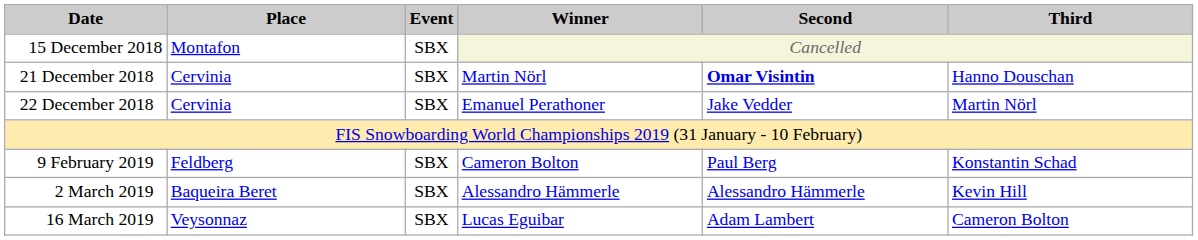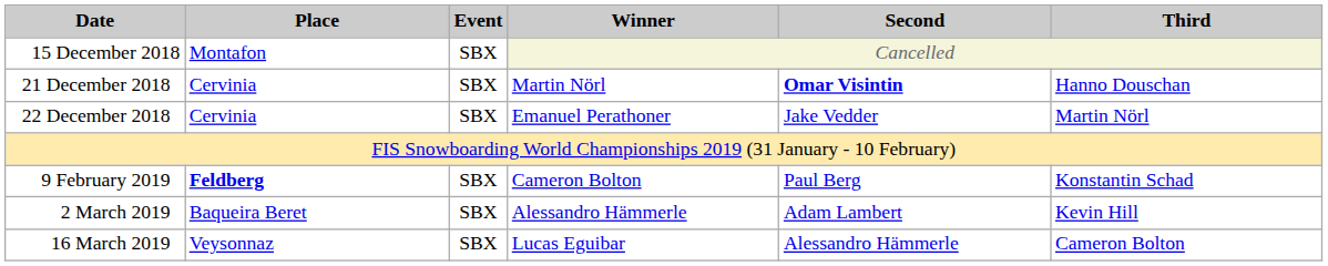 <table class="wikitable plainrowheaders" style="background:#fff; font-size:86%; line-height:16px; border:grey solid 1px; border-collapse:collapse;">
 <tr>
 <th scope="col" style="background:#ccc; width:120px;">Date</th>
 <th scope="col" style="background:#ccc; width:180px;">Place</th>
 <th scope="col" style="background:#ccc; width:30px;">Event</th>
 <th scope="col" style="background:#ccc; width:185px;">Winner</th>
 <th scope="col" style="background:#ccc; width:185px;">Second</th>
 <th scope="col" style="background:#ccc; width:185px;">Third</th>
 </tr>
 <tr>
 <td align="right">15 December 2018</td>
 <td> <a href='#'>Montafon</a></td>
 <td align="center">SBX</td>
 <td colspan=5 align=center bgcolor="F5F5DC" style=color:#696969><em>Cancelled</em></td>
 </tr>
 <tr>
 <td align="right">21 December   2018  </td>
 <td> <a href='#'>Cervinia</a></td>
 <td align="center">SBX</td>
 <td> <a href='#'>Martin Nörl</a></td>
 <td><strong> <a href='#'>Omar Visintin</a></strong></td>
 <td> <a href='#'>Hanno Douschan</a></td>
 </tr>
 <tr>
 <td align="right">22 December 2018  </td>
 <td> <a href='#'>Cervinia</a></td>
 <td align="center">SBX</td>
 <td> <a href='#'>Emanuel Perathoner</a></td>
 <td> <a href='#'>Jake Vedder</a></td>
 <td> <a href='#'>Martin Nörl</a></td>
 </tr>
 <tr style="background:#FFEBAD">
 <td colspan="6" align="middle"><a href='#'>FIS Snowboarding World Championships 2019</a>  (31 January - 10 February)</td>
 </tr>
 <tr>
 <td align="right">9 February 2019  </td>
-<td> <a href='#'>Feldberg</a></td>
+<td><strong> <a href='#'>Feldberg</a></strong></td>
 <td align="center">SBX</td>
 <td> <a href='#'>Cameron Bolton</a></td>
 <td> <a href='#'>Paul Berg</a></td>
 <td> <a href='#'>Konstantin Schad</a></td>
 </tr>
 <tr>
 <td align="right">2 March 2019  </td>
 <td> <a href='#'>Baqueira Beret</a></td>
 <td align="center">SBX</td>
 <td> <a href='#'>Alessandro Hämmerle</a></td>
-<td> <a href='#'>Alessandro Hämmerle</a></td>
+<td> <a href='#'>Adam Lambert</a></td>
 <td> <a href='#'>Kevin Hill</a></td>
 </tr>
 <tr>
 <td align="right">16 March 2019  </td>
 <td> <a href='#'>Veysonnaz</a></td>
 <td align="center">SBX</td>
 <td> <a href='#'>Lucas Eguibar</a></td>
-<td> <a href='#'>Adam Lambert</a></td>
+<td> <a href='#'>Alessandro Hämmerle</a></td>
 <td> <a href='#'>Cameron Bolton</a></td>
 </tr>
 </table>
